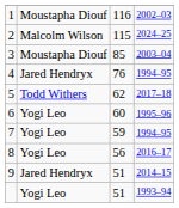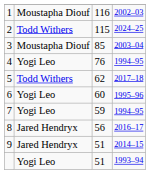 <table class="wikitable">
 <tr>
 </tr>
 <tr>
 <td>1</td>
 <td>Moustapha Diouf</td>
 <td>116</td>
 <td style="font-size:80%;"><a href='#'>2002–03</a></td>
 </tr>
 <tr>
 <td>2</td>
-<td>Malcolm Wilson</td>
+<td><a href='#'>Todd Withers</a></td>
 <td>115</td>
 <td style="font-size:80%;"><a href='#'>2024–25</a></td>
 </tr>
 <tr>
 <td>3</td>
 <td>Moustapha Diouf</td>
 <td>85</td>
 <td style="font-size:80%;"><a href='#'>2003–04</a></td>
 </tr>
 <tr>
 <td>4</td>
-<td>Jared Hendryx</td>
+<td>Yogi Leo</td>
 <td>76</td>
 <td style="font-size:80%;"><a href='#'>1994–95</a></td>
 </tr>
 <tr>
 <td>5</td>
 <td><a href='#'>Todd Withers</a></td>
 <td>62</td>
 <td style="font-size:80%;"><a href='#'>2017–18</a></td>
 </tr>
 <tr>
 <td>6</td>
 <td>Yogi Leo</td>
 <td>60</td>
 <td style="font-size:80%;"><a href='#'>1995–96</a></td>
 </tr>
 <tr>
 <td>7</td>
 <td>Yogi Leo</td>
 <td>59</td>
 <td style="font-size:80%;"><a href='#'>1994–95</a></td>
 </tr>
 <tr>
 <td>8</td>
-<td>Yogi Leo</td>
+<td>Jared Hendryx</td>
 <td>56</td>
 <td style="font-size:80%;"><a href='#'>2016–17</a></td>
 </tr>
 <tr>
 <td>9</td>
 <td>Jared Hendryx</td>
 <td>51</td>
 <td style="font-size:80%;"><a href='#'>2014–15</a></td>
 </tr>
 <tr>
 <td></td>
 <td>Yogi Leo</td>
 <td>51</td>
 <td style="font-size:80%;"><a href='#'>1993–94</a></td>
 </tr>
 </table>
